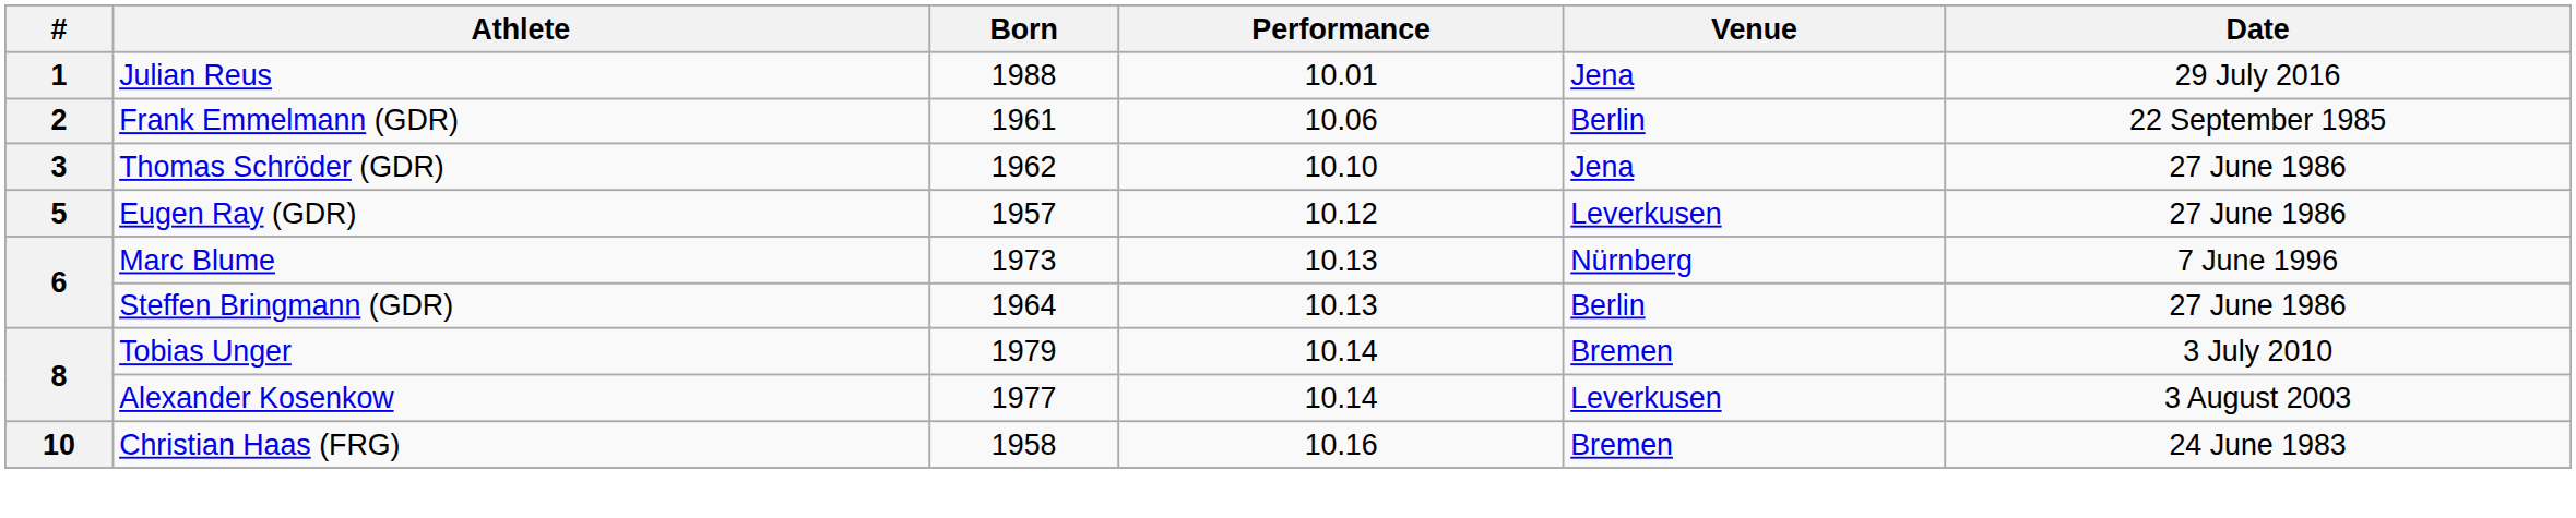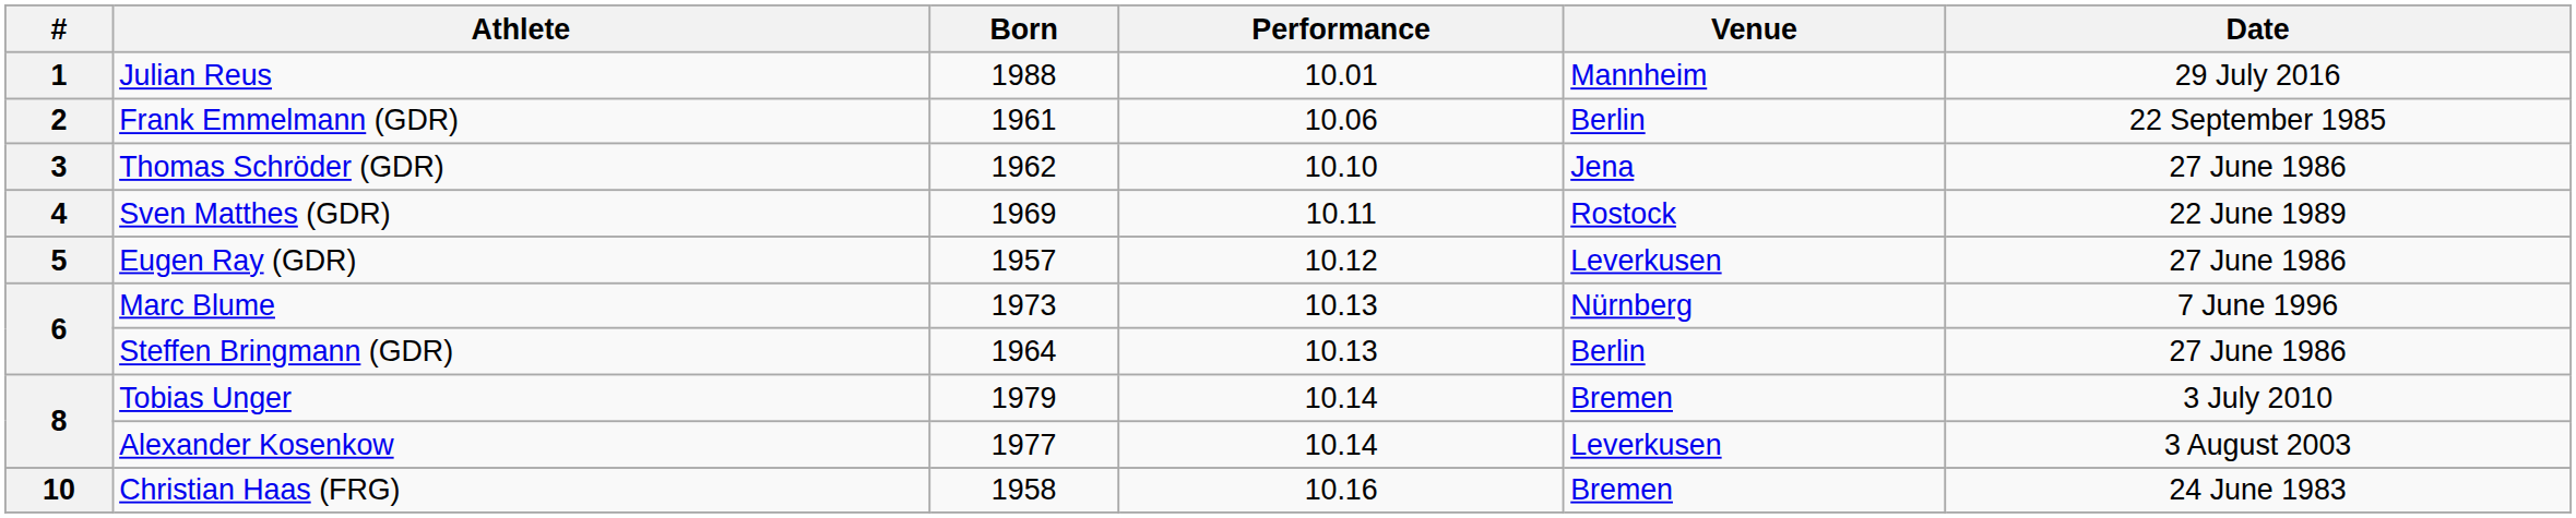 <table class="wikitable" width=100% style="font-size:90%; text-align:center;">
 <tr>
 <th>#</th>
 <th>Athlete</th>
 <th>Born</th>
 <th>Performance</th>
 <th>Venue</th>
 <th>Date</th>
 </tr>
 <tr>
 <th>1</th>
 <td align=left><a href='#'>Julian Reus</a></td>
 <td>1988</td>
 <td>10.01</td>
-<td align=left> <a href='#'>Jena</a></td>
+<td align=left> <a href='#'>Mannheim</a></td>
 <td>29 July 2016</td>
 </tr>
 <tr>
 <th>2</th>
 <td align=left><a href='#'>Frank Emmelmann</a> (GDR)</td>
 <td>1961</td>
 <td>10.06</td>
 <td align=left> <a href='#'>Berlin</a></td>
 <td>22 September 1985</td>
 </tr>
 <tr>
 <th>3</th>
 <td align=left><a href='#'>Thomas Schröder</a> (GDR)</td>
 <td>1962</td>
 <td>10.10</td>
 <td align=left> <a href='#'>Jena</a></td>
 <td>27 June 1986</td>
+</tr>
+<tr>
+<th>4</th>
+<td align=left><a href='#'>Sven Matthes</a> (GDR)</td>
+<td>1969</td>
+<td>10.11</td>
+<td align=left> <a href='#'>Rostock</a></td>
+<td>22 June 1989</td>
 </tr>
 <tr>
 <th>5</th>
 <td align=left><a href='#'>Eugen Ray</a> (GDR)</td>
 <td>1957</td>
 <td>10.12</td>
 <td align=left> <a href='#'>Leverkusen</a></td>
 <td>27 June 1986</td>
 </tr>
 <tr>
 <th rowspan=2>6</th>
 <td align=left><a href='#'>Marc Blume</a></td>
 <td>1973</td>
 <td>10.13</td>
 <td align=left> <a href='#'>Nürnberg</a></td>
 <td>7 June 1996</td>
 </tr>
 <tr>
 <td align=left><a href='#'>Steffen Bringmann</a> (GDR)</td>
 <td>1964</td>
 <td>10.13</td>
 <td align=left> <a href='#'>Berlin</a></td>
 <td>27 June 1986</td>
 </tr>
 <tr>
 <th rowspan=2>8</th>
 <td align=left><a href='#'>Tobias Unger</a></td>
 <td>1979</td>
 <td>10.14</td>
 <td align=left> <a href='#'>Bremen</a></td>
 <td>3 July 2010</td>
 </tr>
 <tr>
 <td align=left><a href='#'>Alexander Kosenkow</a></td>
 <td>1977</td>
 <td>10.14</td>
 <td align=left> <a href='#'>Leverkusen</a></td>
 <td>3 August 2003</td>
 </tr>
 <tr>
 <th>10</th>
 <td align=left><a href='#'>Christian Haas</a> (FRG)</td>
 <td>1958</td>
 <td>10.16</td>
 <td align=left> <a href='#'>Bremen</a></td>
 <td>24 June 1983</td>
 </tr>
 </table>
